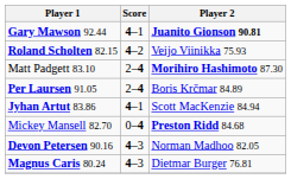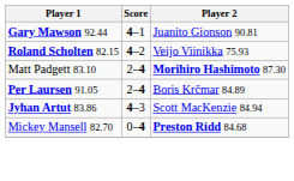 <table class="wikitable">
 <tr style="font-size:10pt;font-weight:bold">
 <th>Player 1</th>
 <th>Score</th>
 <th>Player 2</th>
 </tr>
 <tr>
 <td> <strong><a href='#'>Gary Mawson</a></strong> <small><span>92.44</span></small></td>
 <td align="center"><strong>4</strong>–1</td>
-<td><strong> <a href='#'>Juanito Gionson</a> <small><span>90.81</span></small></strong></td>
+<td> <a href='#'>Juanito Gionson</a> <small><span>90.81</span></small></td>
 </tr>
 <tr>
 <td> <strong><a href='#'>Roland Scholten</a></strong> <small><span>82.15</span></small></td>
 <td align="center"><strong>4</strong>–2</td>
 <td> <a href='#'>Veijo Viinikka</a> <small><span>75.93</span></small></td>
 </tr>
 <tr>
 <td> Matt Padgett <small><span>83.10</span></small></td>
 <td align="center">2–<strong>4</strong></td>
 <td> <strong><a href='#'>Morihiro Hashimoto</a></strong> <small><span>87.30</span></small></td>
 </tr>
 <tr>
 <td> <strong><a href='#'>Per Laursen</a></strong> <small><span>91.05</span></small></td>
 <td align="center">2–<strong>4</strong></td>
 <td> <a href='#'>Boris Krčmar</a> <small><span>84.89</span></small></td>
 </tr>
 <tr>
 <td> <strong><a href='#'>Jyhan Artut</a></strong> <small><span>83.86</span></small></td>
-<td align="center"><strong>4</strong>–1</td>
+<td align="center"><strong>4</strong>–3</td>
 <td> <a href='#'>Scott MacKenzie</a> <small><span>84.94</span></small></td>
 </tr>
 <tr>
 <td> <a href='#'>Mickey Mansell</a> <small><span>82.70</span></small></td>
 <td align="center">0–<strong>4</strong></td>
 <td> <strong><a href='#'>Preston Ridd</a></strong> <small><span>84.68</span></small></td>
 </tr>
 <tr>
-<td> <strong><a href='#'>Devon Petersen</a></strong> <small><span>90.16</span></small></td>
-<td align="center"><strong>4</strong>–3</td>
-<td> <a href='#'>Norman Madhoo</a> <small><span>82.05</span></small></td>
-</tr>
-<tr>
-<td> <strong><a href='#'>Magnus Caris</a></strong> <small><span>80.24</span></small></td>
-<td align="center"><strong>4</strong>–3</td>
-<td> <a href='#'>Dietmar Burger</a> <small><span>76.81</span></small></td>
-</tr>
-<tr>
 </tr>
 </table>
